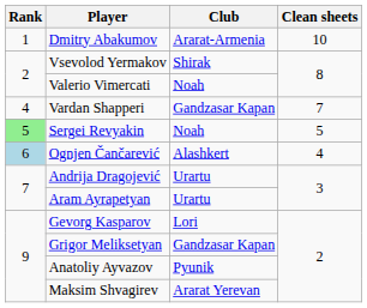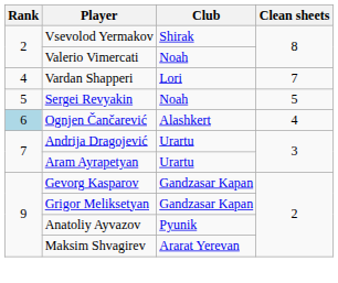 <table class="wikitable" style="text-align:center">
 <tr>
 <th>Rank</th>
 <th>Player</th>
 <th>Club</th>
 <th>Clean sheets</th>
-</tr>
-<tr>
-<td rowspan=1>1</td>
-<td align="left"> <a href='#'>Dmitry Abakumov</a></td>
-<td align="left"><a href='#'>Ararat-Armenia</a></td>
-<td rowspan=1>10</td>
 </tr>
 <tr>
 <td rowspan=2>2</td>
 <td align="left"> Vsevolod Yermakov</td>
 <td align="left"><a href='#'>Shirak</a></td>
 <td rowspan=2>8</td>
 </tr>
 <tr>
 <td align="left"> Valerio Vimercati</td>
 <td align="left"><a href='#'>Noah</a></td>
 </tr>
 <tr>
 <td rowspan=1>4</td>
 <td align="left"> Vardan Shapperi</td>
-<td align="left"><a href='#'>Gandzasar Kapan</a></td>
+<td align="left"><a href='#'>Lori</a></td>
 <td rowspan=1>7</td>
 </tr>
 <tr>
-<td rowspan=1 style="background: lightgreen;">5</td>
+<td rowspan=1>5</td>
 <td align="left"> <a href='#'>Sergei Revyakin</a></td>
 <td align="left"><a href='#'>Noah</a></td>
 <td rowspan=1>5</td>
 </tr>
 <tr>
 <td rowspan=1 style="background: lightblue;">6</td>
 <td align="left"> <a href='#'>Ognjen Čančarević</a></td>
 <td align="left"><a href='#'>Alashkert</a></td>
 <td rowspan=1>4</td>
 </tr>
 <tr>
 <td rowspan=2>7</td>
 <td align="left"> <a href='#'>Andrija Dragojević</a></td>
 <td align="left"><a href='#'>Urartu</a></td>
 <td rowspan=2>3</td>
 </tr>
 <tr>
 <td align="left"> <a href='#'>Aram Ayrapetyan</a></td>
 <td align="left"><a href='#'>Urartu</a></td>
 </tr>
 <tr>
 <td rowspan=4>9</td>
 <td align="left"> <a href='#'>Gevorg Kasparov</a></td>
-<td align="left"><a href='#'>Lori</a></td>
+<td align="left"><a href='#'>Gandzasar Kapan</a></td>
 <td rowspan=4>2</td>
 </tr>
 <tr>
 <td align="left"> <a href='#'>Grigor Meliksetyan</a></td>
 <td align="left"><a href='#'>Gandzasar Kapan</a></td>
 </tr>
 <tr>
 <td align="left"> Anatoliy Ayvazov</td>
 <td align="left"><a href='#'>Pyunik</a></td>
 </tr>
 <tr>
 <td align="left"> Maksim Shvagirev</td>
 <td align="left"><a href='#'>Ararat Yerevan</a></td>
 </tr>
 </table>
